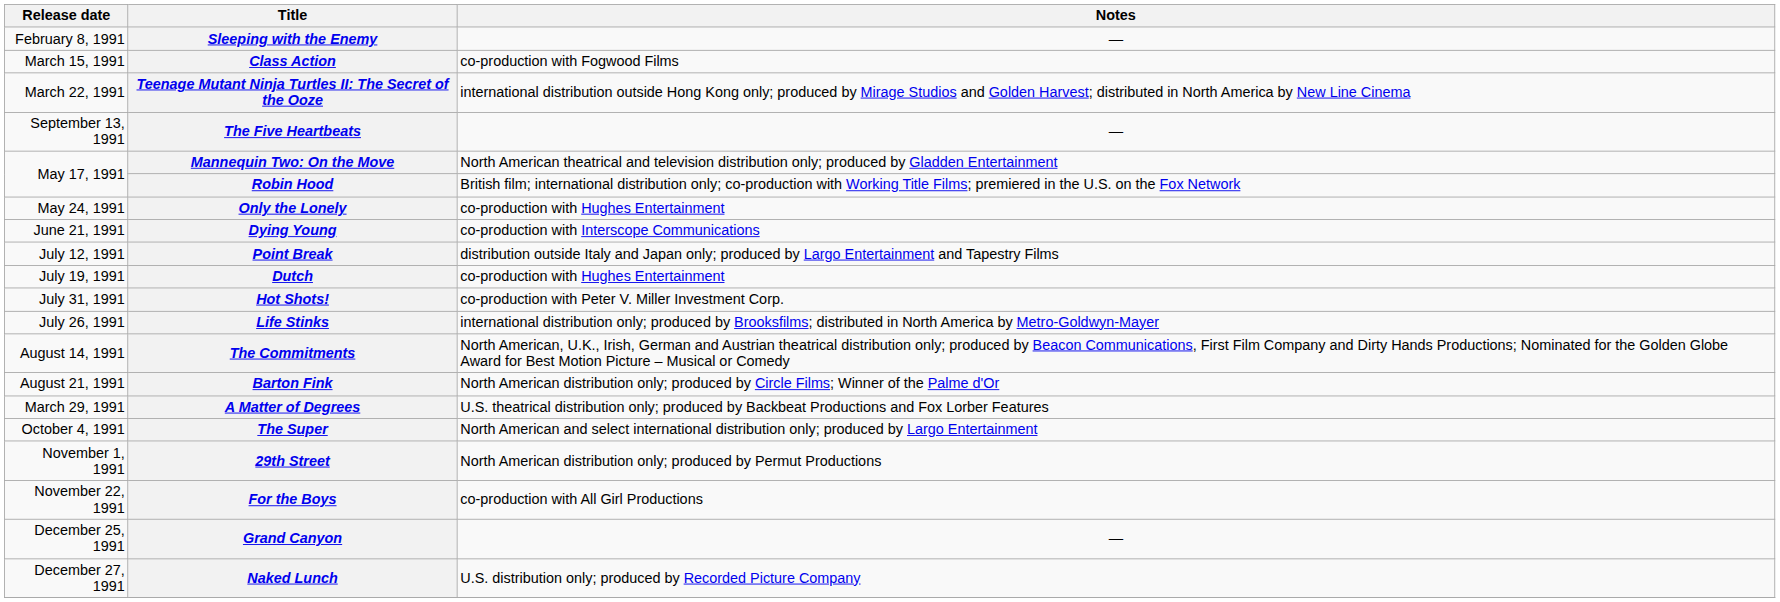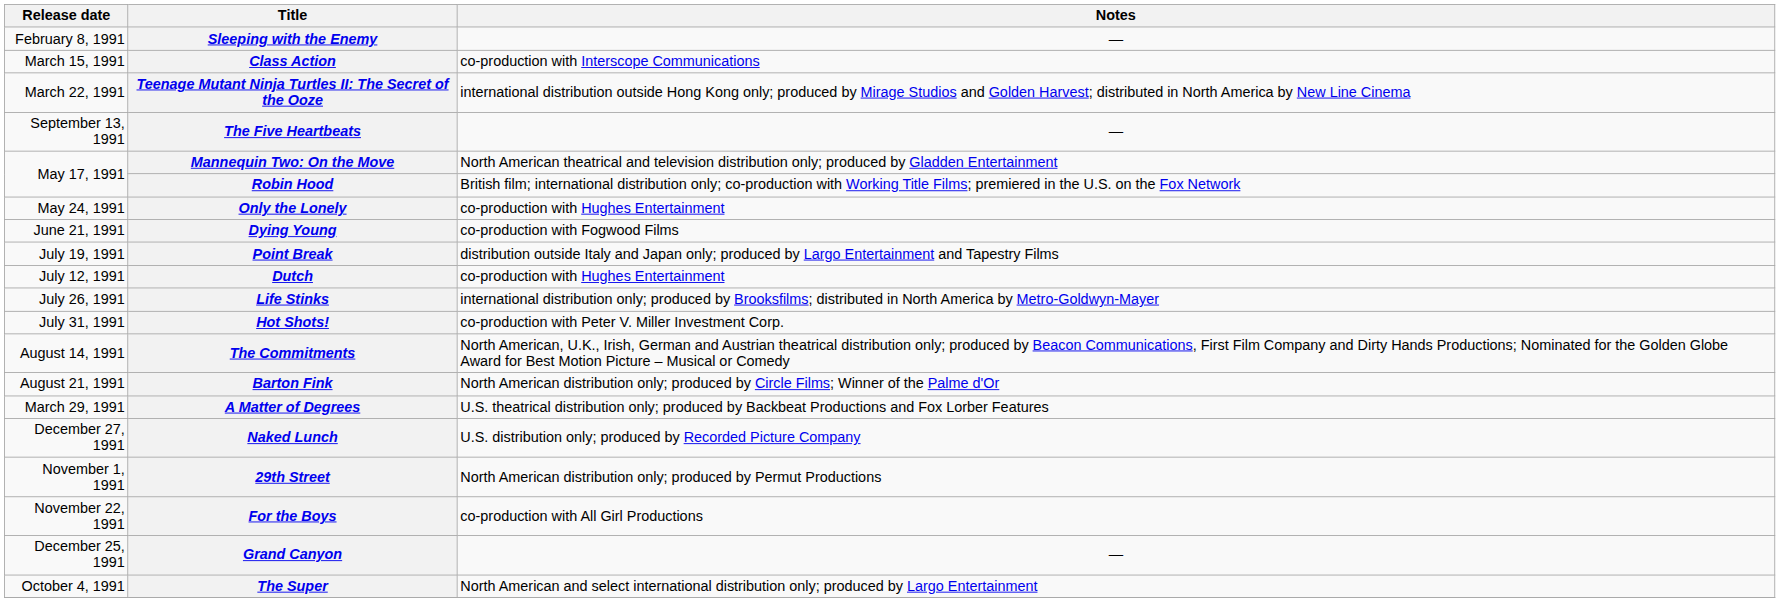 <table class="wikitable plainrowheaders sortable">
 <tr>
 <th scope="col" style="width:130px;">Release date</th>
 <th scope="col">Title</th>
 <th scope="col" class="unsortable">Notes</th>
 </tr>
 <tr>
 <td style="text-align:right;">February 8, 1991</td>
 <th scope="row"><em><a href='#'>Sleeping with the Enemy</a></em></th>
 <td align="center">—</td>
 </tr>
 <tr>
 <td style="text-align:right;">March 15, 1991</td>
 <th scope="row"><em><a href='#'>Class Action</a></em></th>
-<td>co-production with Fogwood Films</td>
+<td>co-production with <a href='#'>Interscope Communications</a></td>
 </tr>
 <tr>
 <td style="text-align:right;">March 22, 1991</td>
 <th scope="row"><em><a href='#'>Teenage Mutant Ninja Turtles II: The Secret of the Ooze</a></em></th>
 <td>international distribution outside Hong Kong only; produced by <a href='#'>Mirage Studios</a> and <a href='#'>Golden Harvest</a>; distributed in North America by <a href='#'>New Line Cinema</a></td>
 </tr>
 <tr>
 <td style="text-align:right;">September 13, 1991</td>
 <th scope="row"><em><a href='#'>The Five Heartbeats</a></em></th>
 <td align="center">—</td>
 </tr>
 <tr>
 <td style="text-align:right;" rowspan="2">May 17, 1991</td>
 <th scope="row"><em><a href='#'>Mannequin Two: On the Move</a></em></th>
 <td>North American theatrical and television distribution only; produced by <a href='#'>Gladden Entertainment</a></td>
 </tr>
 <tr>
 <th scope="row"><em><a href='#'>Robin Hood</a></em></th>
 <td>British film; international distribution only; co-production with <a href='#'>Working Title Films</a>; premiered in the U.S. on the <a href='#'>Fox Network</a></td>
 </tr>
 <tr>
 <td style="text-align:right;">May 24, 1991</td>
 <th scope="row"><em><a href='#'>Only the Lonely</a></em></th>
 <td>co-production with <a href='#'>Hughes Entertainment</a></td>
 </tr>
 <tr>
 <td style="text-align:right;">June 21, 1991</td>
 <th scope="row"><em><a href='#'>Dying Young</a></em></th>
-<td>co-production with <a href='#'>Interscope Communications</a></td>
+<td>co-production with Fogwood Films</td>
 </tr>
 <tr>
-<td style="text-align:right;">July 12, 1991</td>
+<td style="text-align:right;">July 19, 1991</td>
 <th scope="row"><em><a href='#'>Point Break</a></em></th>
 <td>distribution outside Italy and Japan only; produced by <a href='#'>Largo Entertainment</a> and Tapestry Films</td>
 </tr>
 <tr>
-<td style="text-align:right;">July 19, 1991</td>
+<td style="text-align:right;">July 12, 1991</td>
 <th scope="row"><em><a href='#'>Dutch</a></em></th>
 <td>co-production with <a href='#'>Hughes Entertainment</a></td>
+</tr>
+<tr>
+<td style="text-align:right;">July 26, 1991</td>
+<th scope="row"><em><a href='#'>Life Stinks</a></em></th>
+<td>international distribution only; produced by <a href='#'>Brooksfilms</a>; distributed in North America by <a href='#'>Metro-Goldwyn-Mayer</a></td>
 </tr>
 <tr>
 <td style="text-align:right;">July 31, 1991</td>
 <th scope="row"><em><a href='#'>Hot Shots!</a></em></th>
 <td>co-production with Peter V. Miller Investment Corp.</td>
-</tr>
-<tr>
-<td style="text-align:right;">July 26, 1991</td>
-<th scope="row"><em><a href='#'>Life Stinks</a></em></th>
-<td>international distribution only; produced by <a href='#'>Brooksfilms</a>; distributed in North America by <a href='#'>Metro-Goldwyn-Mayer</a></td>
 </tr>
 <tr>
 <td style="text-align:right;">August 14, 1991</td>
 <th scope="row"><em><a href='#'>The Commitments</a></em></th>
 <td>North American, U.K., Irish, German and Austrian theatrical distribution only; produced by <a href='#'>Beacon Communications</a>, First Film Company and Dirty Hands Productions; Nominated for the Golden Globe Award for Best Motion Picture – Musical or Comedy</td>
 </tr>
 <tr>
 <td style="text-align:right;">August 21, 1991</td>
 <th scope="row"><em><a href='#'>Barton Fink</a></em></th>
 <td>North American distribution only; produced by <a href='#'>Circle Films</a>; Winner of the <a href='#'>Palme d'Or</a></td>
 </tr>
 <tr>
 <td style="text-align:right;">March 29, 1991</td>
 <th scope="row"><em><a href='#'>A Matter of Degrees</a></em></th>
 <td>U.S. theatrical distribution only; produced by Backbeat Productions and Fox Lorber Features</td>
 </tr>
 <tr>
-<td style="text-align:right;">October 4, 1991</td>
-<th scope="row"><em><a href='#'>The Super</a></em></th>
-<td>North American and select international distribution only; produced by <a href='#'>Largo Entertainment</a></td>
+<td style="text-align:right;">December 27, 1991</td>
+<th scope="row"><em><a href='#'>Naked Lunch</a></em></th>
+<td>U.S. distribution only; produced by <a href='#'>Recorded Picture Company</a></td>
 </tr>
 <tr>
 <td style="text-align:right;">November 1, 1991</td>
 <th scope="row"><em><a href='#'>29th Street</a></em></th>
 <td>North American distribution only; produced by Permut Productions</td>
 </tr>
 <tr>
 <td style="text-align:right;">November 22, 1991</td>
 <th scope="row"><em><a href='#'>For the Boys</a></em></th>
 <td>co-production with All Girl Productions</td>
 </tr>
 <tr>
 <td style="text-align:right;">December 25, 1991</td>
 <th scope="row"><em><a href='#'>Grand Canyon</a></em></th>
 <td align="center">—</td>
 </tr>
 <tr>
-<td style="text-align:right;">December 27, 1991</td>
-<th scope="row"><em><a href='#'>Naked Lunch</a></em></th>
-<td>U.S. distribution only; produced by <a href='#'>Recorded Picture Company</a></td>
+<td style="text-align:right;">October 4, 1991</td>
+<th scope="row"><em><a href='#'>The Super</a></em></th>
+<td>North American and select international distribution only; produced by <a href='#'>Largo Entertainment</a></td>
 </tr>
 <tr>
 </tr>
 </table>
